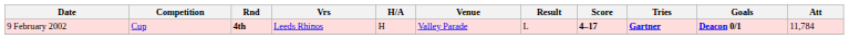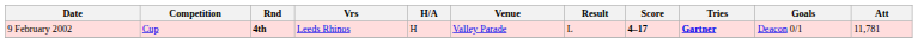 <table class="wikitable" style="font-size:85%;" width="100%">
 <tr>
 <th>Date</th>
 <th>Competition</th>
 <th>Rnd</th>
 <th>Vrs</th>
 <th>H/A</th>
 <th>Venue</th>
 <th>Result</th>
 <th>Score</th>
 <th>Tries</th>
 <th>Goals</th>
 <th>Att</th>
 </tr>
 <tr style="background:#ffdddd;" width=20|>
 <td>9 February 2002</td>
 <td><a href='#'>Cup</a></td>
 <td><strong>4th</strong></td>
 <td><a href='#'>Leeds Rhinos</a></td>
 <td>H</td>
 <td><a href='#'>Valley Parade</a></td>
 <td>L</td>
 <td><strong>4–17</strong></td>
 <td><strong><a href='#'>Gartner</a></strong></td>
-<td><strong><a href='#'>Deacon</a> 0/1</strong></td>
-<td>11,784</td>
+<td><a href='#'>Deacon</a> 0/1</td>
+<td>11,781</td>
 </tr>
 <tr>
 </tr>
 </table>
